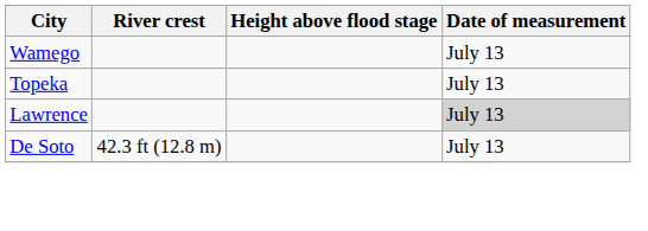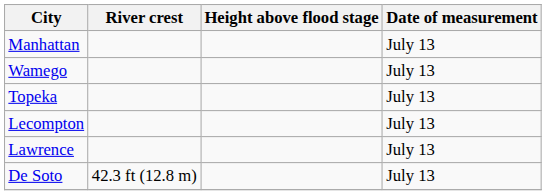 <table class="wikitable">
 <tr>
 <th>City</th>
 <th>River crest</th>
 <th>Height above flood stage</th>
 <th>Date of measurement</th>
+</tr>
+<tr>
+<td><a href='#'>Manhattan</a></td>
+<td></td>
+<td></td>
+<td>July 13</td>
 </tr>
 <tr>
 <td><a href='#'>Wamego</a></td>
 <td></td>
 <td></td>
 <td>July 13</td>
 </tr>
 <tr>
 <td><a href='#'>Topeka</a></td>
 <td></td>
 <td></td>
 <td>July 13</td>
 </tr>
 <tr>
+<td><a href='#'>Lecompton</a></td>
+<td></td>
+<td></td>
+<td>July 13</td>
+</tr>
+<tr>
 <td><a href='#'>Lawrence</a></td>
 <td></td>
 <td></td>
-<td style="background: lightgrey;">July 13</td>
+<td>July 13</td>
 </tr>
 <tr>
 <td><a href='#'>De Soto</a></td>
 <td>42.3 ft (12.8 m)</td>
 <td></td>
 <td>July 13</td>
 </tr>
 <tr>
 </tr>
 </table>
